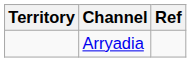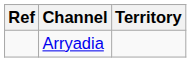 <table class="wikitable">
 <tr>
+<th>Ref</th>
+<th>Channel</th>
 <th>Territory</th>
-<th>Channel</th>
-<th>Ref</th>
 </tr>
 <tr>
 <td></td>
 <td><a href='#'>Arryadia</a></td>
 <td></td>
 </tr>
 </table>
